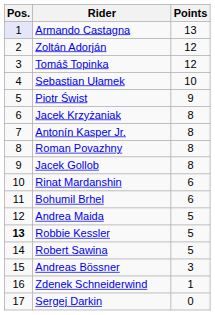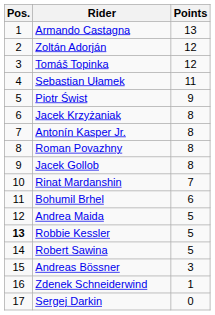 <table class=wikitable style="font-size:93%; text-align:center;">
 <tr>
 <th width=25px>Pos.</th>
 <th width=180px>Rider</th>
 <th width=40px>Points</th>
 </tr>
 <tr>
-<td style="background: lavender;">1</td>
+<td>1</td>
 <td style="text-align:left;"> <a href='#'>Armando Castagna</a></td>
 <td>13</td>
 </tr>
 <tr>
 <td>2</td>
 <td style="text-align:left;"> <a href='#'>Zoltán Adorján</a></td>
 <td>12</td>
 </tr>
 <tr>
 <td>3</td>
 <td style="text-align:left;"> <a href='#'>Tomáš Topinka</a></td>
 <td>12</td>
 </tr>
 <tr>
 <td>4</td>
 <td style="text-align:left;"> <a href='#'>Sebastian Ułamek</a></td>
-<td>10</td>
+<td>11</td>
 </tr>
 <tr>
 <td>5</td>
 <td style="text-align:left;"> <a href='#'>Piotr Świst</a></td>
 <td>9</td>
 </tr>
 <tr>
 <td>6</td>
 <td style="text-align:left;"> <a href='#'>Jacek Krzyżaniak</a></td>
 <td>8</td>
 </tr>
 <tr>
 <td>7</td>
 <td style="text-align:left;"> <a href='#'>Antonín Kasper Jr.</a></td>
 <td>8</td>
 </tr>
 <tr>
 <td>8</td>
 <td style="text-align:left;"> <a href='#'>Roman Povazhny</a></td>
 <td>8</td>
 </tr>
 <tr>
 <td>9</td>
 <td style="text-align:left;"> <a href='#'>Jacek Gollob</a></td>
 <td>8</td>
 </tr>
 <tr>
 <td>10</td>
 <td style="text-align:left;"> <a href='#'>Rinat Mardanshin</a></td>
-<td>6</td>
+<td>7</td>
 </tr>
 <tr>
 <td>11</td>
 <td style="text-align:left;"> <a href='#'>Bohumil Brhel</a></td>
 <td>6</td>
 </tr>
 <tr>
 <td>12</td>
 <td style="text-align:left;"> <a href='#'>Andrea Maida</a></td>
 <td>5</td>
 </tr>
 <tr>
 <td><strong>13</strong></td>
 <td style="text-align:left;"> <a href='#'>Robbie Kessler</a></td>
 <td>5</td>
 </tr>
 <tr>
 <td>14</td>
 <td style="text-align:left;"> <a href='#'>Robert Sawina</a></td>
 <td>5</td>
 </tr>
 <tr>
 <td>15</td>
 <td style="text-align:left;"> <a href='#'>Andreas Bössner</a></td>
 <td>3</td>
 </tr>
 <tr>
 <td>16</td>
 <td style="text-align:left;"> <a href='#'>Zdenek Schneiderwind</a></td>
 <td>1</td>
 </tr>
 <tr>
 <td>17</td>
 <td style="text-align:left;"> <a href='#'>Sergej Darkin</a></td>
 <td>0</td>
 </tr>
 </table>
